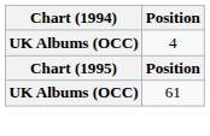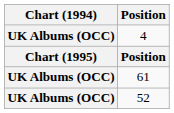 <table class="wikitable sortable plainrowheaders" style="text-align:center">
 <tr>
 <th scope="col">Chart (1994)</th>
 <th scope="col">Position</th>
 </tr>
 <tr>
 <th scope="row">UK Albums (OCC)</th>
 <td>4</td>
 </tr>
 <tr>
 <th scope="col">Chart (1995)</th>
 <th scope="col">Position</th>
 </tr>
 <tr>
 <th scope="row">UK Albums (OCC)</th>
 <td>61</td>
 </tr>
+<tr>
+<th scope="row">UK Albums (OCC)</th>
+<td>52</td>
+</tr>
 </table>
